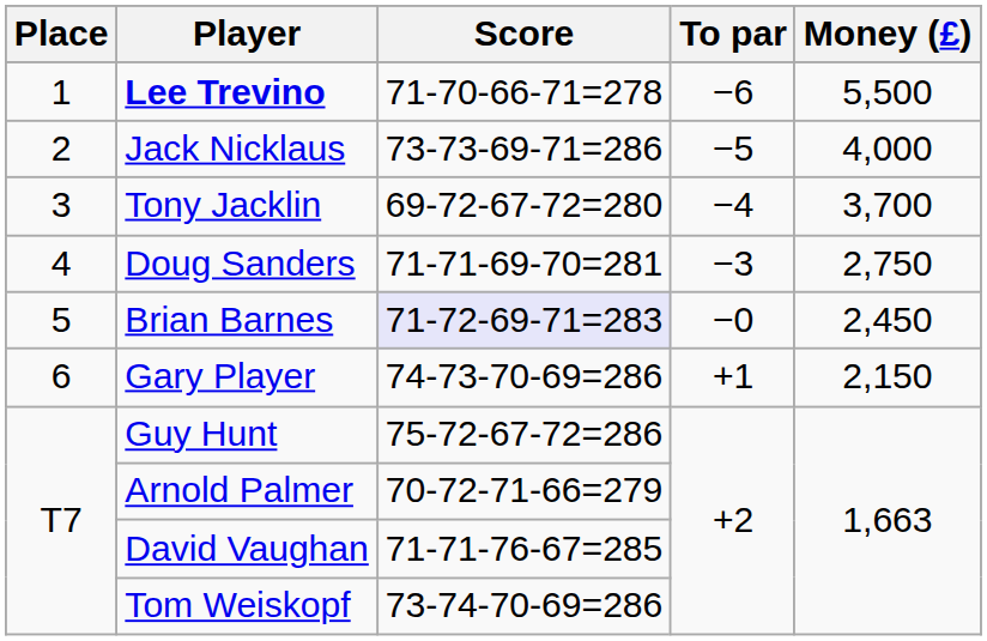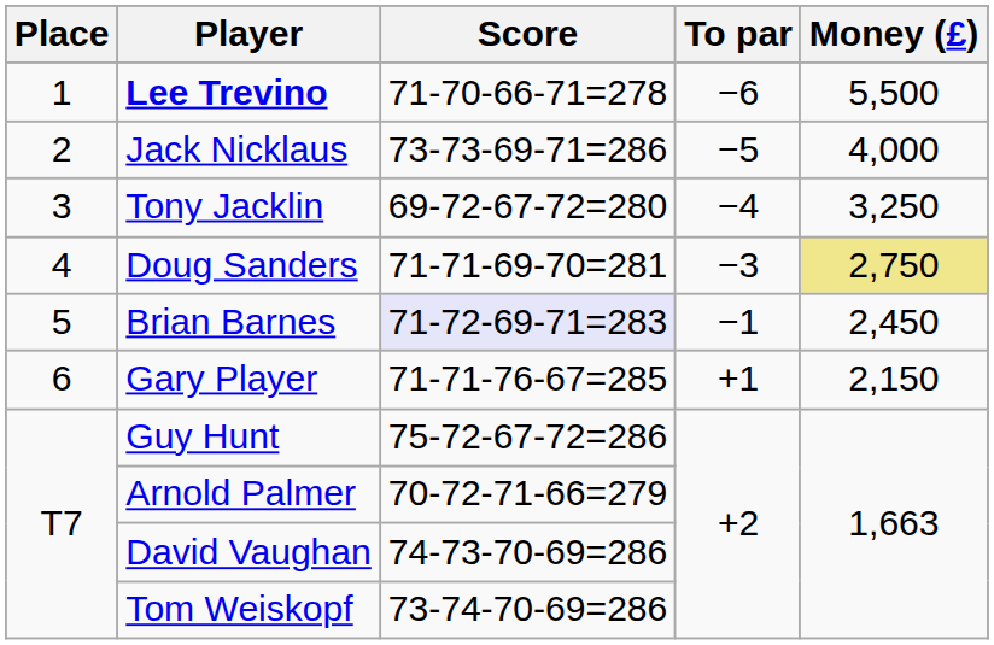 <table class="wikitable">
 <tr>
 <th>Place</th>
 <th>Player</th>
 <th>Score</th>
 <th>To par</th>
 <th>Money (<a href='#'>£</a>)</th>
 </tr>
 <tr>
 <td align="center">1</td>
 <td> <strong><a href='#'>Lee Trevino</a></strong></td>
 <td>71-70-66-71=278</td>
 <td align="center">−6</td>
 <td align=center>5,500</td>
 </tr>
 <tr>
 <td align="center">2</td>
 <td> <a href='#'>Jack Nicklaus</a></td>
 <td>73-73-69-71=286</td>
 <td align="center">−5</td>
 <td align=center>4,000</td>
 </tr>
 <tr>
 <td align="center">3</td>
 <td> <a href='#'>Tony Jacklin</a></td>
 <td>69-72-67-72=280</td>
 <td align="center">−4</td>
-<td align=center>3,700</td>
+<td align=center>3,250</td>
 </tr>
 <tr>
 <td align="center">4</td>
 <td> <a href='#'>Doug Sanders</a></td>
 <td>71-71-69-70=281</td>
 <td align="center">−3</td>
-<td align=center>2,750</td>
+<td align=center style="background: khaki;">2,750</td>
 </tr>
 <tr>
 <td align="center">5</td>
 <td> <a href='#'>Brian Barnes</a></td>
 <td style="background: lavender;">71-72-69-71=283</td>
-<td align="center">−0</td>
+<td align="center">−1</td>
 <td align=center>2,450</td>
 </tr>
 <tr>
 <td align="center">6</td>
 <td> <a href='#'>Gary Player</a></td>
-<td>74-73-70-69=286</td>
+<td>71-71-76-67=285</td>
 <td align="center">+1</td>
 <td align=center>2,150</td>
 </tr>
 <tr>
 <td rowspan=4 align="center">T7</td>
 <td> <a href='#'>Guy Hunt</a></td>
 <td>75-72-67-72=286</td>
 <td rowspan=4 align="center">+2</td>
 <td rowspan=4 align=center>1,663</td>
 </tr>
 <tr>
 <td> <a href='#'>Arnold Palmer</a></td>
 <td>70-72-71-66=279</td>
 </tr>
 <tr>
 <td> <a href='#'>David Vaughan</a></td>
-<td>71-71-76-67=285</td>
+<td>74-73-70-69=286</td>
 </tr>
 <tr>
 <td> <a href='#'>Tom Weiskopf</a></td>
 <td>73-74-70-69=286</td>
 </tr>
 </table>
